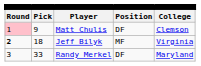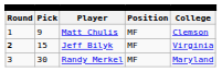 <table class="wikitable sortable" style="text-align:center; font-size:90%; text-align:left;">
 <tr style="border-spacing: 2px; border: 2px solid black;">
 <td colspan="7" bgcolor="#000000" color="#000000" border="#FED000" align="center"><strong></strong></td>
 </tr>
 <tr>
 <th><strong>Round</strong></th>
 <th><strong>Pick</strong></th>
 <th><strong>Player</strong></th>
 <th><strong>Position</strong></th>
 <th><strong>College</strong></th>
 </tr>
 <tr>
-<td style="background: pink;">1</td>
+<td>1</td>
 <td>9</td>
 <td> <a href='#'>Matt Chulis</a></td>
-<td>DF</td>
+<td>MF</td>
 <td><a href='#'>Clemson</a></td>
 </tr>
 <tr>
 <td><strong>2</strong></td>
-<td>18</td>
+<td>15</td>
 <td> <a href='#'>Jeff Bilyk</a></td>
 <td>MF</td>
 <td><a href='#'>Virginia</a></td>
 </tr>
 <tr>
 <td>3</td>
-<td>33</td>
+<td>30</td>
 <td> <a href='#'>Randy Merkel</a></td>
-<td>DF</td>
+<td>MF</td>
 <td><a href='#'>Maryland</a></td>
 </tr>
 </table>
